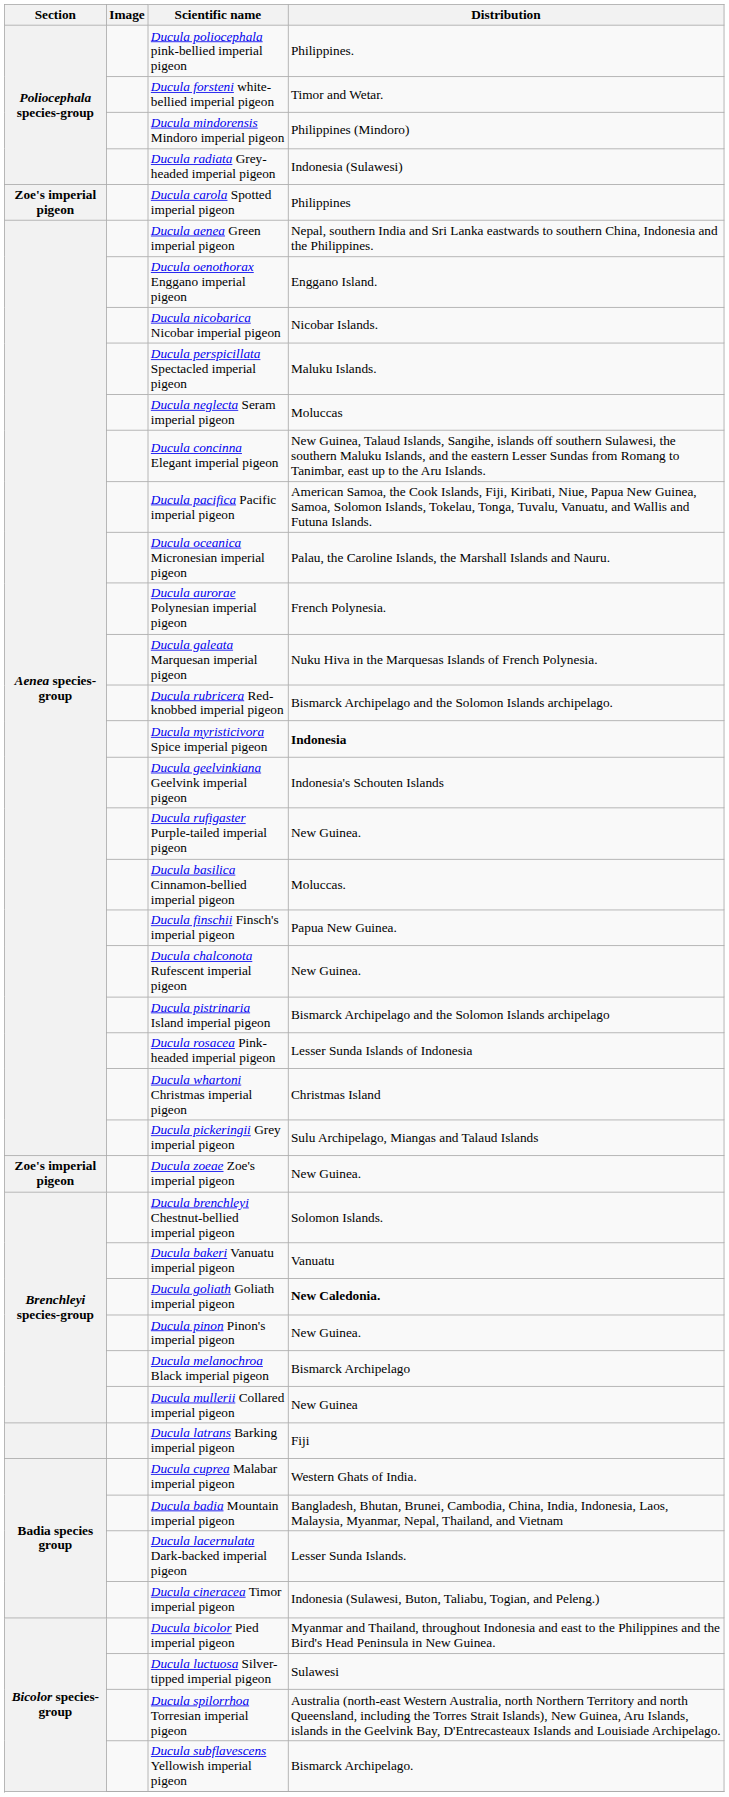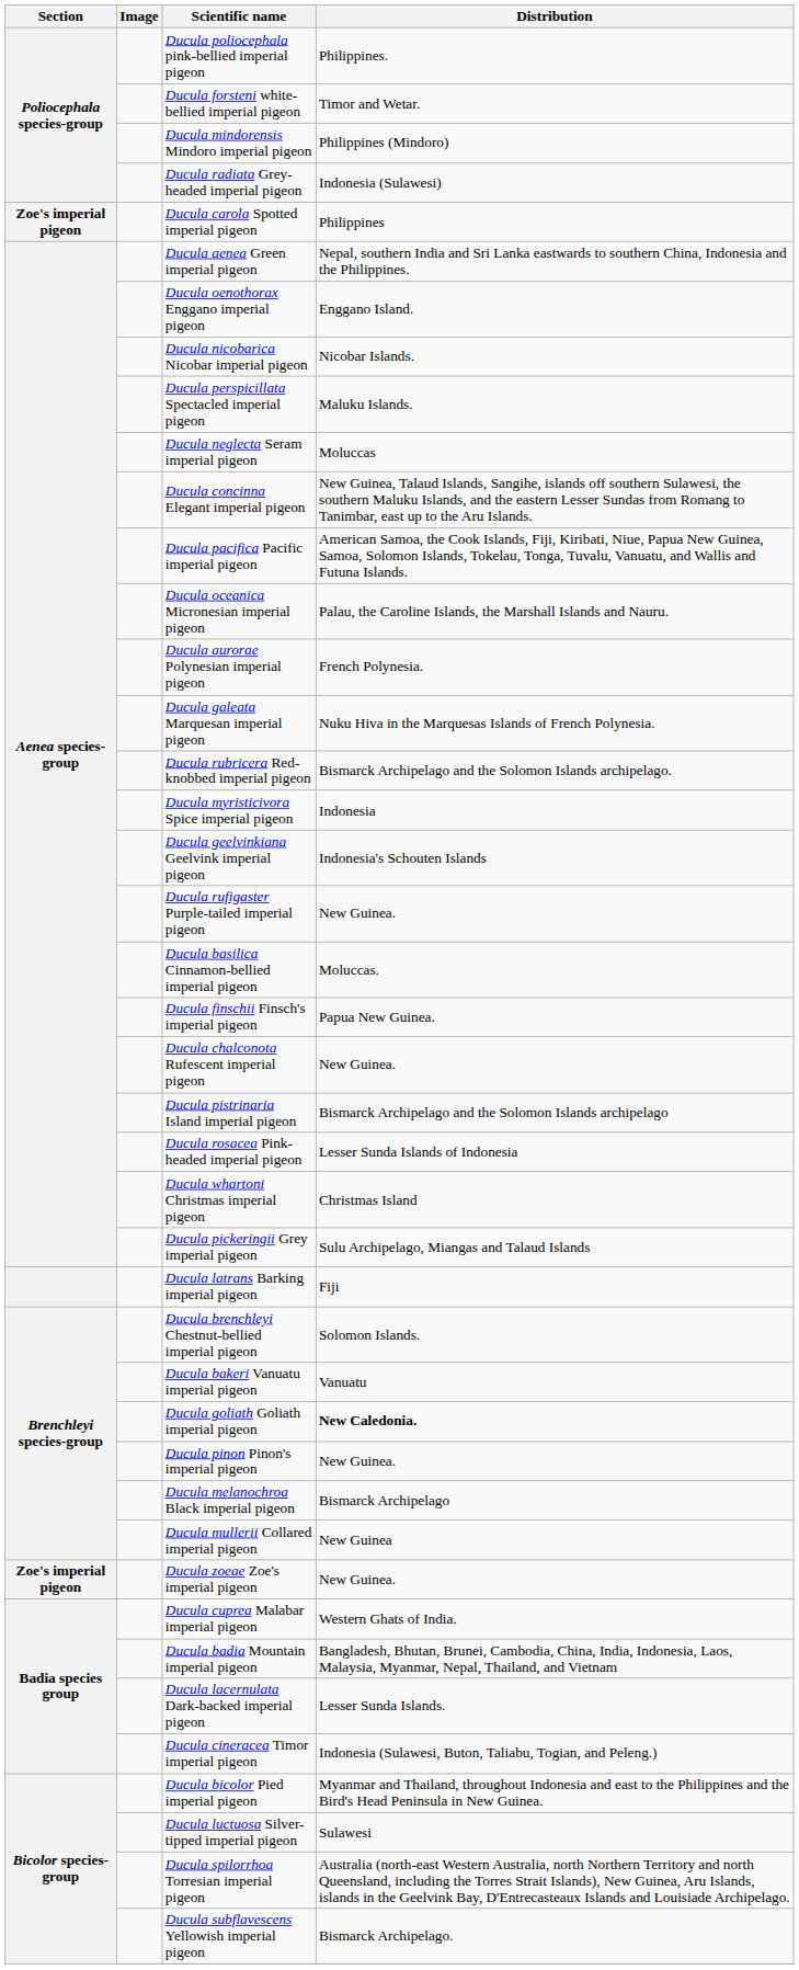 <table class="wikitable">
 <tr>
 <th>Section</th>
 <th>Image</th>
 <th>Scientific name</th>
 <th>Distribution</th>
 </tr>
 <tr>
 <th rowspan="4" style="text-align:center;"><em>Poliocephala</em> species-group</th>
 <td></td>
 <td><em><a href='#'>Ducula poliocephala</a></em>   pink-bellied imperial pigeon</td>
 <td>Philippines.</td>
 </tr>
 <tr>
 <td></td>
 <td><em><a href='#'>Ducula forsteni</a></em>  white-bellied imperial pigeon</td>
 <td>Timor and Wetar.</td>
 </tr>
 <tr>
 <td></td>
 <td><em><a href='#'>Ducula mindorensis</a></em>   Mindoro imperial pigeon</td>
 <td>Philippines (Mindoro)</td>
 </tr>
 <tr>
 <td></td>
 <td><em><a href='#'>Ducula radiata</a></em>  Grey-headed imperial pigeon</td>
 <td>Indonesia (Sulawesi)</td>
 </tr>
 <tr>
 <th rowspan="1" style="text-align:center;">Zoe's imperial pigeon</th>
 <td></td>
 <td><em><a href='#'>Ducula carola</a></em>  Spotted imperial pigeon</td>
 <td>Philippines</td>
 </tr>
 <tr>
 <th rowspan="21" style="text-align:center;"><em>Aenea</em> species-group</th>
 <td></td>
 <td><em><a href='#'>Ducula aenea</a></em>  Green imperial pigeon</td>
 <td>Nepal, southern India and Sri Lanka eastwards to southern China, Indonesia and the Philippines.</td>
 </tr>
 <tr>
 <td></td>
 <td><em><a href='#'>Ducula oenothorax</a></em>   Enggano imperial pigeon</td>
 <td>Enggano Island.</td>
 </tr>
 <tr>
 <td></td>
 <td><em><a href='#'>Ducula nicobarica</a></em>  Nicobar imperial pigeon</td>
 <td>Nicobar Islands.</td>
 </tr>
 <tr>
 <td></td>
 <td><em><a href='#'>Ducula perspicillata</a></em>  Spectacled imperial pigeon</td>
 <td>Maluku Islands.</td>
 </tr>
 <tr>
 <td></td>
 <td><em><a href='#'>Ducula neglecta</a></em>  Seram imperial pigeon</td>
 <td>Moluccas</td>
 </tr>
 <tr>
 <td></td>
 <td><em><a href='#'>Ducula concinna</a></em>  Elegant imperial pigeon</td>
 <td>New Guinea, Talaud Islands, Sangihe, islands off southern Sulawesi, the southern Maluku Islands, and the eastern Lesser Sundas from Romang to Tanimbar, east up to the Aru Islands.</td>
 </tr>
 <tr>
 <td></td>
 <td><em><a href='#'>Ducula pacifica</a></em>  Pacific imperial pigeon</td>
 <td>American Samoa, the Cook Islands,  Fiji, Kiribati, Niue, Papua New Guinea, Samoa, Solomon Islands, Tokelau, Tonga, Tuvalu, Vanuatu, and Wallis and Futuna Islands.</td>
 </tr>
 <tr>
 <td></td>
 <td><em><a href='#'>Ducula oceanica</a></em>  Micronesian imperial pigeon</td>
 <td>Palau, the Caroline Islands, the Marshall Islands and Nauru.</td>
 </tr>
 <tr>
 <td></td>
 <td><em><a href='#'>Ducula aurorae</a></em>  Polynesian imperial pigeon</td>
 <td>French Polynesia.</td>
 </tr>
 <tr>
 <td></td>
 <td><em><a href='#'>Ducula galeata</a></em>   Marquesan imperial pigeon</td>
 <td>Nuku Hiva in the Marquesas Islands of French Polynesia.</td>
 </tr>
 <tr>
 <td></td>
 <td><em><a href='#'>Ducula rubricera</a></em>  Red-knobbed imperial pigeon</td>
 <td>Bismarck Archipelago and the Solomon Islands archipelago.</td>
 </tr>
 <tr>
 <td></td>
 <td><em><a href='#'>Ducula myristicivora</a></em>  Spice imperial pigeon</td>
-<td><strong>Indonesia</strong></td>
+<td>Indonesia</td>
 </tr>
 <tr>
 <td></td>
 <td><em><a href='#'>Ducula geelvinkiana</a></em>  Geelvink imperial pigeon</td>
 <td>Indonesia's Schouten Islands</td>
 </tr>
 <tr>
 <td></td>
 <td><em><a href='#'>Ducula rufigaster</a></em>  Purple-tailed imperial pigeon</td>
 <td>New Guinea.</td>
 </tr>
 <tr>
 <td></td>
 <td><em><a href='#'>Ducula basilica</a></em>  Cinnamon-bellied imperial pigeon</td>
 <td>Moluccas.</td>
 </tr>
 <tr>
 <td></td>
 <td><em><a href='#'>Ducula finschii</a></em>  Finsch's imperial pigeon</td>
 <td>Papua New Guinea.</td>
 </tr>
 <tr>
 <td></td>
 <td><em><a href='#'>Ducula chalconota</a></em>  Rufescent imperial pigeon</td>
 <td>New Guinea.</td>
 </tr>
 <tr>
 <td></td>
 <td><em><a href='#'>Ducula pistrinaria</a></em>  Island imperial pigeon</td>
 <td>Bismarck Archipelago and the Solomon Islands archipelago</td>
 </tr>
 <tr>
 <td></td>
 <td><em><a href='#'>Ducula rosacea</a></em>  Pink-headed imperial pigeon</td>
 <td>Lesser Sunda Islands of Indonesia</td>
 </tr>
 <tr>
 <td></td>
 <td><em><a href='#'>Ducula whartoni</a></em>  Christmas imperial pigeon</td>
 <td>Christmas Island</td>
 </tr>
 <tr>
 <td></td>
 <td><em><a href='#'>Ducula pickeringii</a></em>  Grey imperial pigeon</td>
 <td>Sulu Archipelago, Miangas and Talaud Islands</td>
 </tr>
 <tr>
-<th rowspan="1" style="text-align:center;">Zoe's imperial pigeon</th>
+<th></th>
 <td></td>
-<td><em><a href='#'>Ducula zoeae</a></em>  Zoe's imperial pigeon</td>
-<td>New Guinea.</td>
+<td><em><a href='#'>Ducula latrans</a></em>  Barking imperial pigeon</td>
+<td>Fiji</td>
 </tr>
 <tr>
 <th rowspan="6" style="text-align:center;"><em>Brenchleyi</em> species-group</th>
 <td></td>
 <td><em><a href='#'>Ducula brenchleyi</a></em>  Chestnut-bellied imperial pigeon</td>
 <td>Solomon Islands.</td>
 </tr>
 <tr>
 <td></td>
 <td><em><a href='#'>Ducula bakeri</a></em>  Vanuatu imperial pigeon</td>
 <td>Vanuatu</td>
 </tr>
 <tr>
 <td></td>
 <td><em><a href='#'>Ducula goliath</a></em>  Goliath imperial pigeon</td>
 <td><strong>New Caledonia.</strong></td>
 </tr>
 <tr>
 <td></td>
 <td><em><a href='#'>Ducula pinon</a></em>  Pinon's imperial pigeon</td>
 <td>New Guinea.</td>
 </tr>
 <tr>
 <td></td>
 <td><em><a href='#'>Ducula melanochroa</a></em>  Black imperial pigeon</td>
 <td>Bismarck Archipelago</td>
 </tr>
 <tr>
 <td></td>
 <td><em><a href='#'>Ducula mullerii</a></em>  Collared imperial pigeon</td>
 <td>New Guinea</td>
 </tr>
 <tr>
-<th></th>
+<th rowspan="1" style="text-align:center;">Zoe's imperial pigeon</th>
 <td></td>
-<td><em><a href='#'>Ducula latrans</a></em>  Barking imperial pigeon</td>
-<td>Fiji</td>
+<td><em><a href='#'>Ducula zoeae</a></em>  Zoe's imperial pigeon</td>
+<td>New Guinea.</td>
 </tr>
 <tr>
 <th rowspan="4" style="text-align:center;">Badia species group</th>
 <td></td>
 <td><em><a href='#'>Ducula cuprea</a></em>  Malabar imperial pigeon</td>
 <td>Western Ghats of India.</td>
 </tr>
 <tr>
 <td></td>
 <td><em><a href='#'>Ducula badia</a></em>  Mountain imperial pigeon</td>
 <td>Bangladesh, Bhutan, Brunei, Cambodia, China, India, Indonesia, Laos, Malaysia, Myanmar, Nepal, Thailand, and Vietnam</td>
 </tr>
 <tr>
 <td></td>
 <td><em><a href='#'>Ducula lacernulata</a></em>  Dark-backed imperial pigeon</td>
 <td>Lesser Sunda Islands.</td>
 </tr>
 <tr>
 <td></td>
 <td><em><a href='#'>Ducula cineracea</a></em>  Timor imperial pigeon</td>
 <td>Indonesia (Sulawesi, Buton, Taliabu, Togian, and Peleng.)</td>
 </tr>
 <tr>
 <th rowspan="5" style="text-align:center;"><em>Bicolor</em> species-group</th>
 <td></td>
 <td><em><a href='#'>Ducula bicolor</a></em>  Pied imperial pigeon</td>
 <td>Myanmar and Thailand, throughout Indonesia and east to the Philippines and the Bird's Head Peninsula in New Guinea.</td>
 </tr>
 <tr>
 <td></td>
 <td><em><a href='#'>Ducula luctuosa</a></em>  Silver-tipped imperial pigeon</td>
 <td>Sulawesi</td>
 </tr>
 <tr>
 <td></td>
 <td><em><a href='#'>Ducula spilorrhoa</a></em>  Torresian imperial pigeon</td>
 <td>Australia (north-east Western Australia, north Northern Territory and north Queensland, including the Torres Strait Islands), New Guinea, Aru Islands, islands in the Geelvink Bay, D'Entrecasteaux Islands and Louisiade Archipelago.</td>
 </tr>
 <tr>
 <td></td>
 <td><em><a href='#'>Ducula subflavescens</a></em>  Yellowish imperial pigeon</td>
 <td>Bismarck Archipelago.</td>
 </tr>
 <tr>
 </tr>
 </table>
